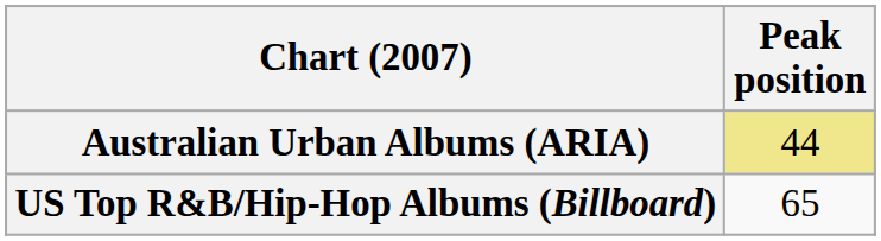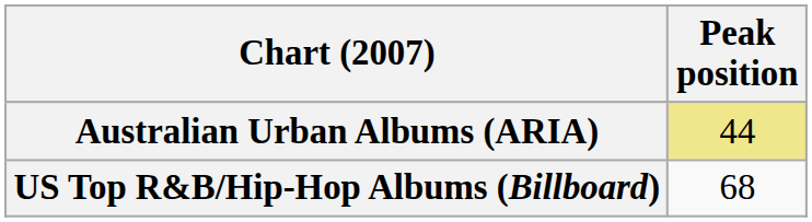 <table class="wikitable sortable plainrowheaders" style="text-align:center">
 <tr>
 <th scope="col">Chart (2007)</th>
 <th scope="col">Peak<br>position</th>
 </tr>
 <tr>
 <th scope="row">Australian Urban Albums (ARIA)</th>
 <td style="background: khaki; text-align:center;">44</td>
 </tr>
 <tr>
 <th scope="row">US Top R&B/Hip-Hop Albums (<em>Billboard</em>)</th>
-<td style="text-align:center;">65</td>
+<td style="text-align:center;">68</td>
 </tr>
 </table>
